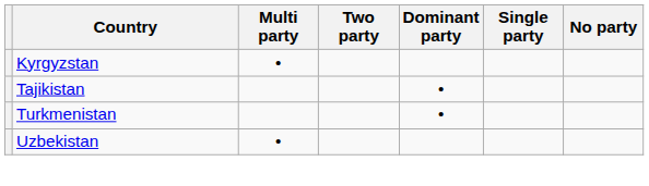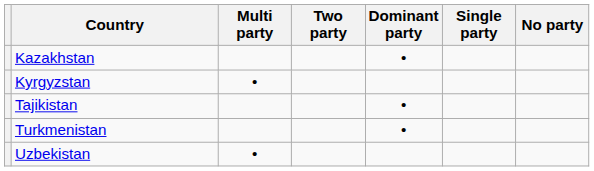 <table class="wikitable" style="text-align:center">
 <tr>
 <th></th>
 <th width="210">Country</th>
 <th width="70">Multi party</th>
 <th width="70">Two party</th>
 <th width="70">Dominant party</th>
 <th width="70">Single party</th>
 <th width="70">No party</th>
+</tr>
+<tr>
+<th></th>
+<td style="text-align:left"><a href='#'>Kazakhstan</a></td>
+<td></td>
+<td></td>
+<td>•</td>
+<td></td>
+<td></td>
 </tr>
 <tr>
 <th></th>
 <td style="text-align:left"><a href='#'>Kyrgyzstan</a></td>
 <td>•</td>
 <td></td>
 <td></td>
 <td></td>
 <td></td>
 </tr>
 <tr>
 <th></th>
 <td style="text-align:left"><a href='#'>Tajikistan</a></td>
 <td></td>
 <td></td>
 <td>•</td>
 <td></td>
 <td></td>
 </tr>
 <tr>
 <th></th>
 <td style="text-align:left"><a href='#'>Turkmenistan</a></td>
 <td></td>
 <td></td>
 <td>•</td>
 <td></td>
 <td></td>
 </tr>
 <tr>
 <th></th>
 <td style="text-align:left"><a href='#'>Uzbekistan</a></td>
 <td>•</td>
 <td></td>
 <td></td>
 <td></td>
 <td></td>
 </tr>
 </table>
